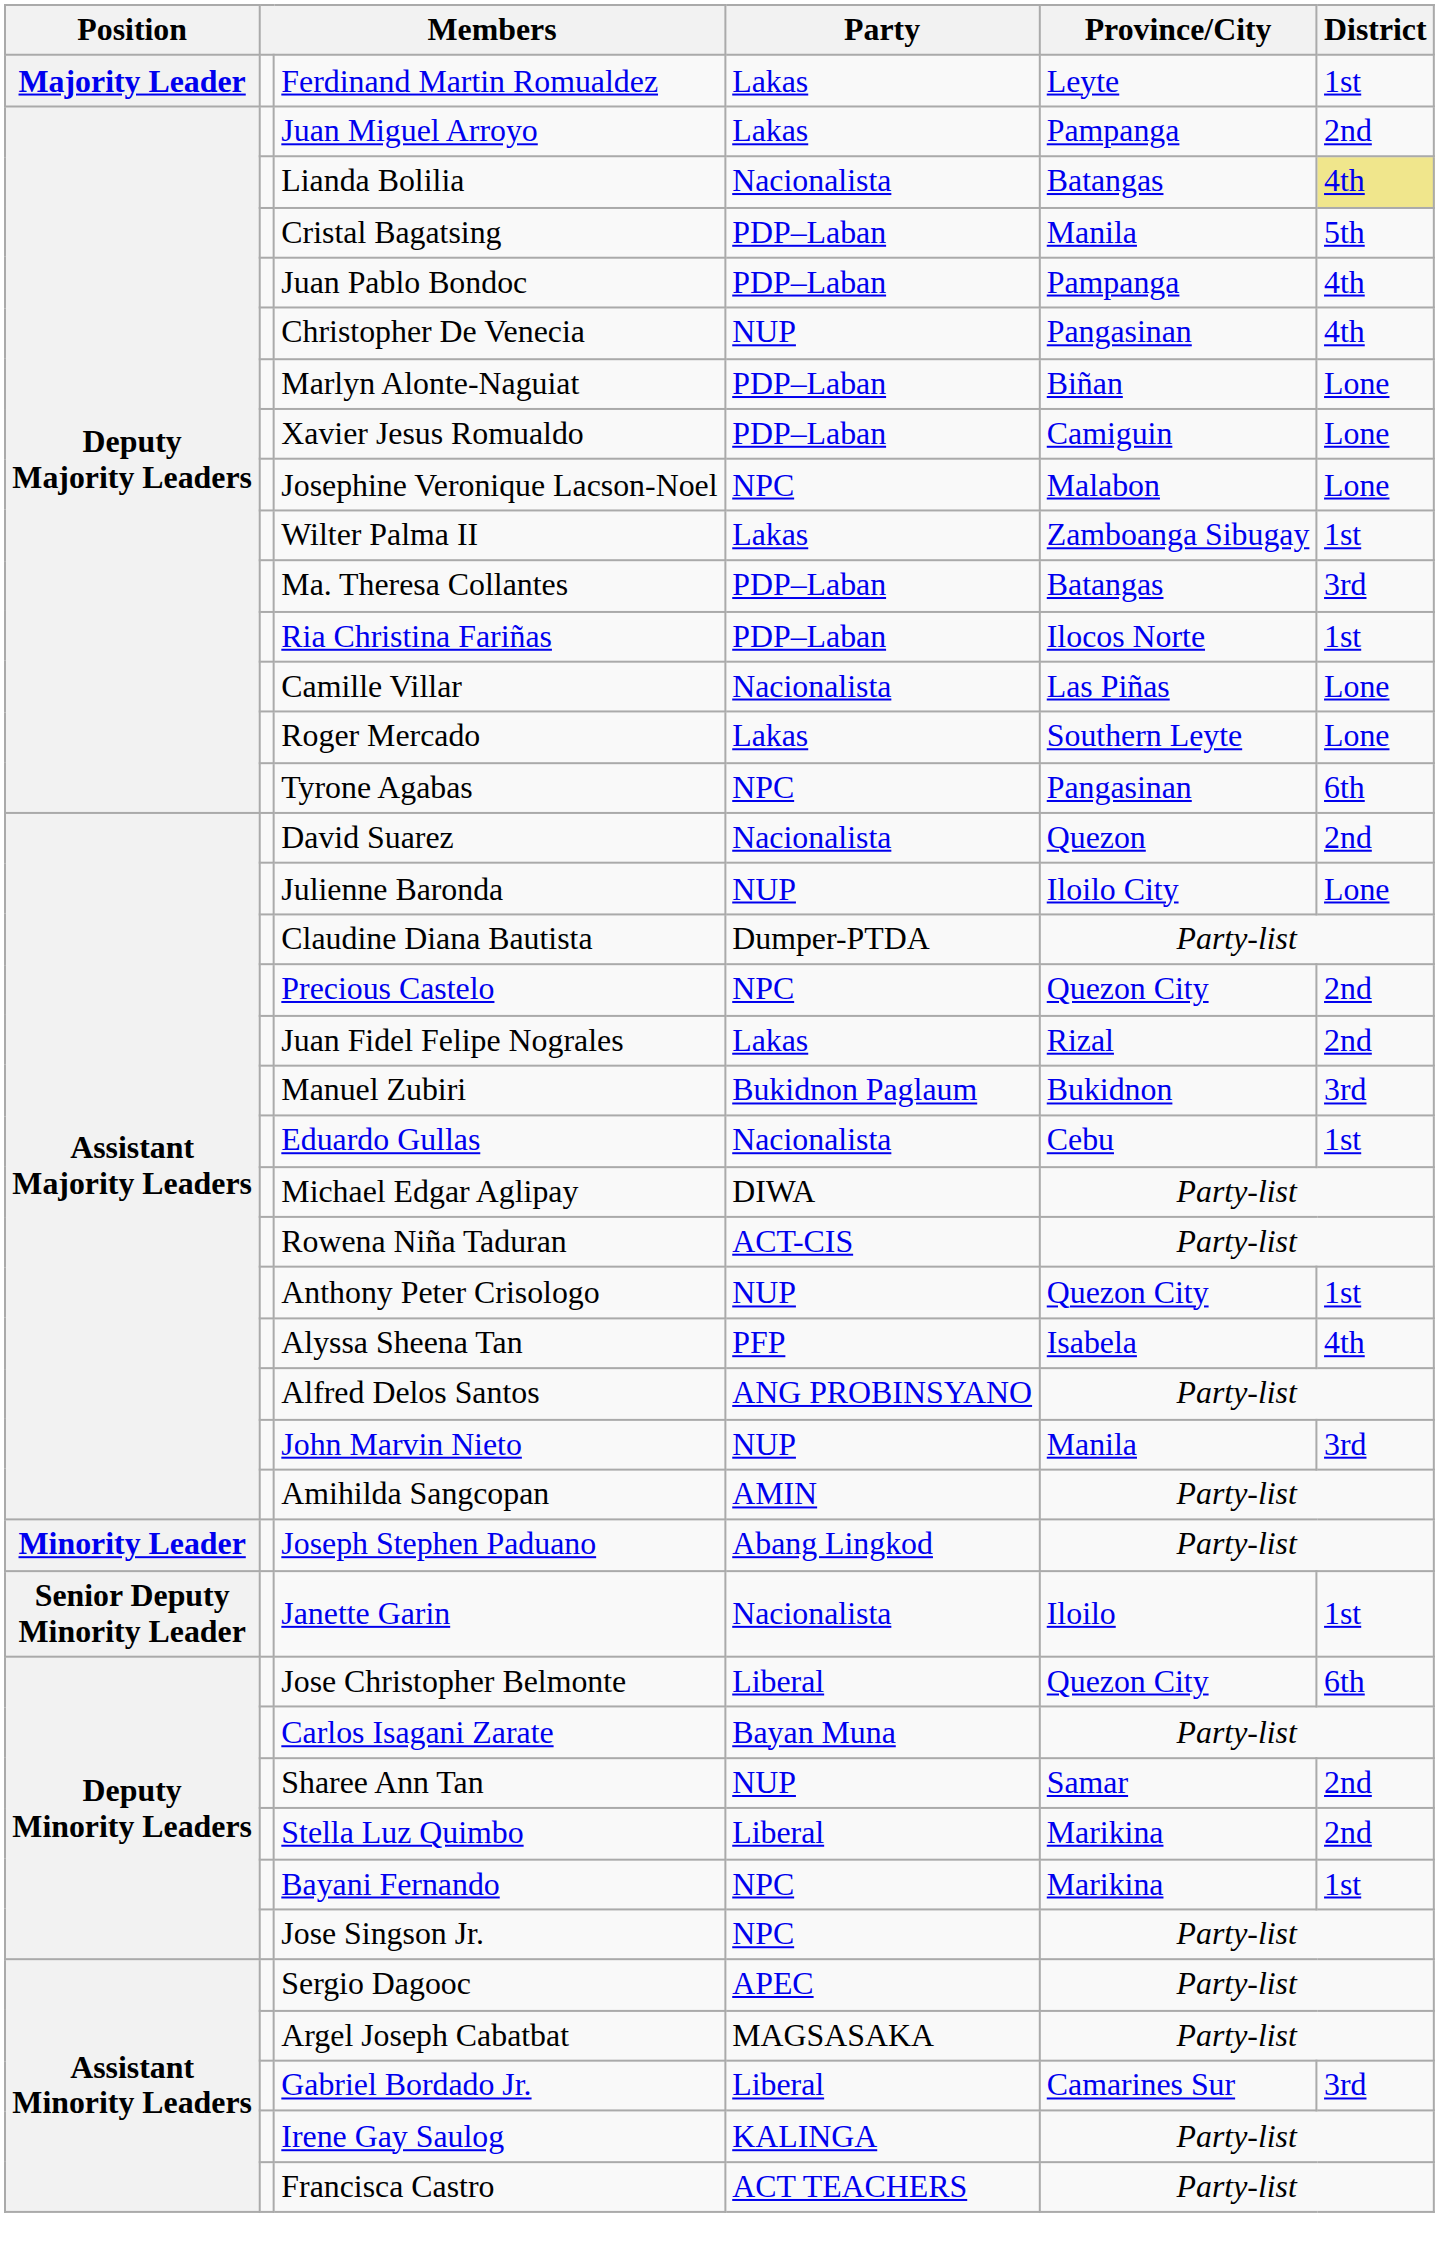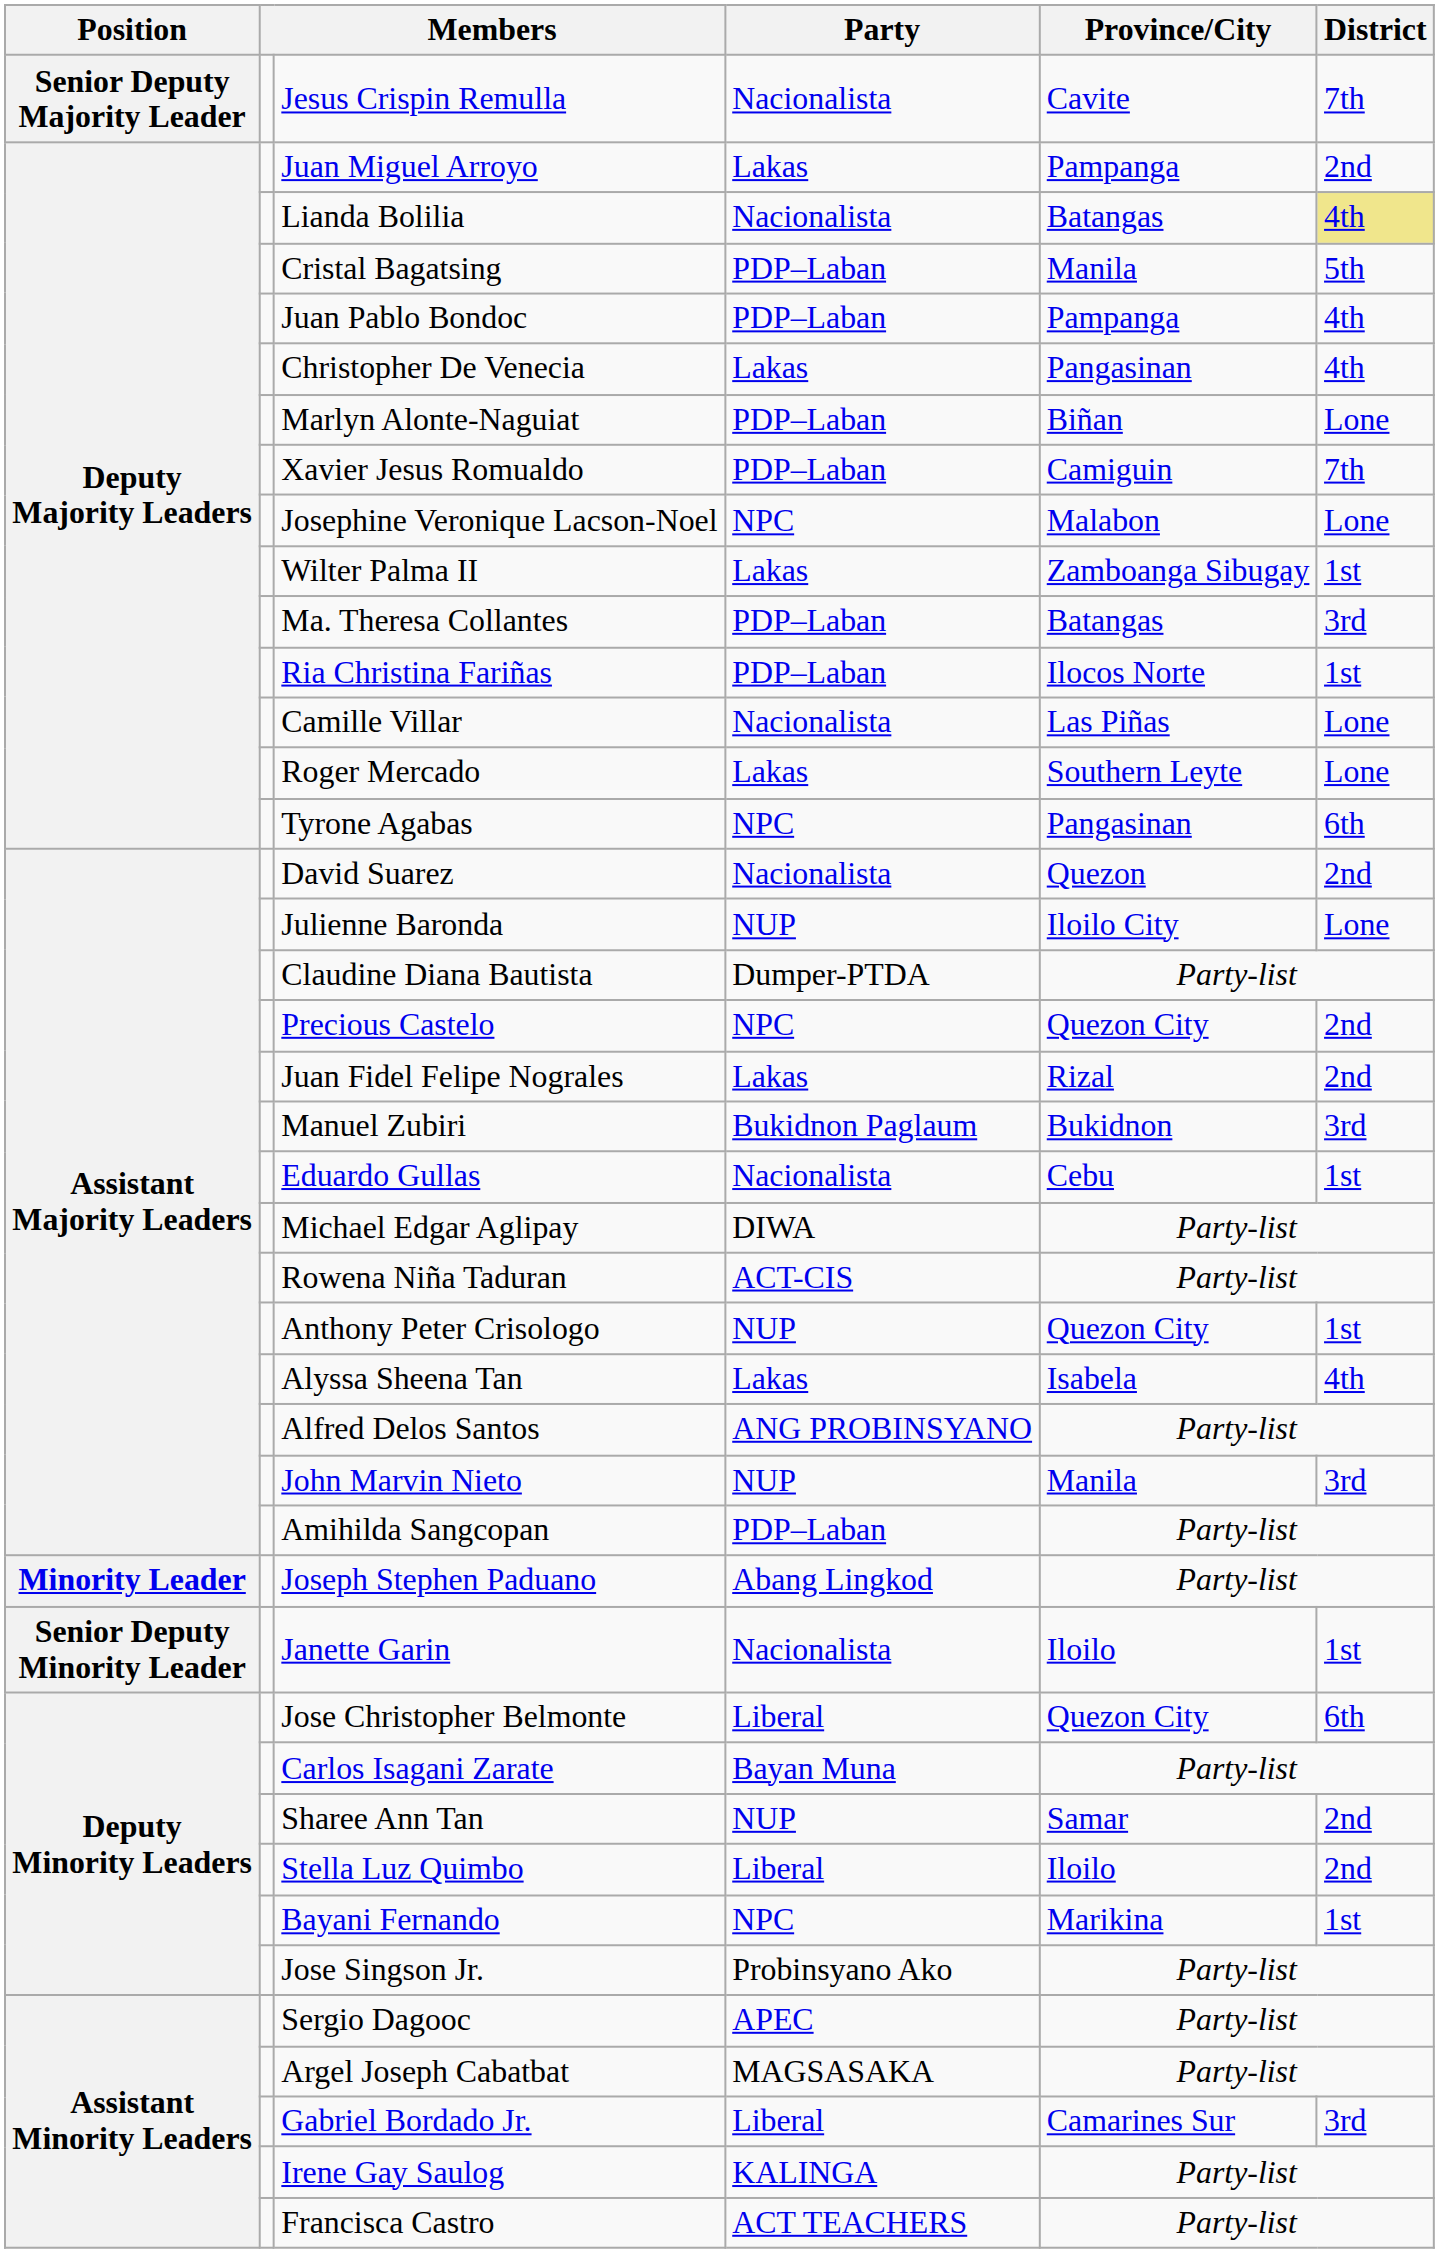 <table class="wikitable" style="font-size: 100%;">
 <tr>
 <th>Position</th>
 <th colspan="2">Members</th>
 <th>Party</th>
 <th>Province/City</th>
 <th>District</th>
 </tr>
 <tr>
-<th><a href='#'>Majority Leader</a></th>
+<th>Senior Deputy<br>Majority Leader</th>
 <td></td>
-<td><a href='#'>Ferdinand Martin Romualdez</a></td>
-<td><a href='#'>Lakas</a></td>
-<td><a href='#'>Leyte</a></td>
-<td><a href='#'>1st</a></td>
+<td><a href='#'>Jesus Crispin Remulla</a></td>
+<td><a href='#'>Nacionalista</a></td>
+<td><a href='#'>Cavite</a></td>
+<td><a href='#'>7th</a></td>
 </tr>
 <tr>
 <th rowspan="14">Deputy<br>Majority Leaders</th>
 <td></td>
 <td><a href='#'>Juan Miguel Arroyo</a></td>
 <td><a href='#'>Lakas</a></td>
 <td><a href='#'>Pampanga</a></td>
 <td><a href='#'>2nd</a></td>
 </tr>
 <tr>
 <td></td>
 <td>Lianda Bolilia</td>
 <td><a href='#'>Nacionalista</a></td>
 <td><a href='#'>Batangas</a></td>
 <td style="background: khaki;"><a href='#'>4th</a></td>
 </tr>
 <tr>
 <td></td>
 <td>Cristal Bagatsing</td>
 <td><a href='#'>PDP–Laban</a></td>
 <td><a href='#'>Manila</a></td>
 <td><a href='#'>5th</a></td>
 </tr>
 <tr>
 <td></td>
 <td>Juan Pablo Bondoc</td>
 <td><a href='#'>PDP–Laban</a></td>
 <td><a href='#'>Pampanga</a></td>
 <td><a href='#'>4th</a></td>
 </tr>
 <tr>
 <td></td>
 <td>Christopher De Venecia</td>
-<td><a href='#'>NUP</a></td>
+<td><a href='#'>Lakas</a></td>
 <td><a href='#'>Pangasinan</a></td>
 <td><a href='#'>4th</a></td>
 </tr>
 <tr>
 <td></td>
 <td>Marlyn Alonte-Naguiat</td>
 <td><a href='#'>PDP–Laban</a></td>
 <td><a href='#'>Biñan</a></td>
 <td><a href='#'>Lone</a></td>
 </tr>
 <tr>
 <td></td>
 <td>Xavier Jesus Romualdo</td>
 <td><a href='#'>PDP–Laban</a></td>
 <td><a href='#'>Camiguin</a></td>
-<td><a href='#'>Lone</a></td>
+<td><a href='#'>7th</a></td>
 </tr>
 <tr>
 <td></td>
 <td>Josephine Veronique Lacson-Noel</td>
 <td><a href='#'>NPC</a></td>
 <td><a href='#'>Malabon</a></td>
 <td><a href='#'>Lone</a></td>
 </tr>
 <tr>
 <td></td>
 <td>Wilter Palma II</td>
 <td><a href='#'>Lakas</a></td>
 <td><a href='#'>Zamboanga Sibugay</a></td>
 <td><a href='#'>1st</a></td>
 </tr>
 <tr>
 <td></td>
 <td>Ma. Theresa Collantes</td>
 <td><a href='#'>PDP–Laban</a></td>
 <td><a href='#'>Batangas</a></td>
 <td><a href='#'>3rd</a></td>
 </tr>
 <tr>
 <td></td>
 <td><a href='#'>Ria Christina Fariñas</a></td>
 <td><a href='#'>PDP–Laban</a></td>
 <td><a href='#'>Ilocos Norte</a></td>
 <td><a href='#'>1st</a></td>
 </tr>
 <tr>
 <td></td>
 <td>Camille Villar</td>
 <td><a href='#'>Nacionalista</a></td>
 <td><a href='#'>Las Piñas</a></td>
 <td><a href='#'>Lone</a></td>
 </tr>
 <tr>
 <td></td>
 <td>Roger Mercado</td>
 <td><a href='#'>Lakas</a></td>
 <td><a href='#'>Southern Leyte</a></td>
 <td><a href='#'>Lone</a></td>
 </tr>
 <tr>
 <td></td>
 <td>Tyrone Agabas</td>
 <td><a href='#'>NPC</a></td>
 <td><a href='#'>Pangasinan</a></td>
 <td><a href='#'>6th</a></td>
 </tr>
 <tr>
 <th rowspan="14">Assistant<br>Majority Leaders</th>
 <td></td>
 <td>David Suarez</td>
 <td><a href='#'>Nacionalista</a></td>
 <td><a href='#'>Quezon</a></td>
 <td><a href='#'>2nd</a></td>
 </tr>
 <tr>
 <td></td>
 <td>Julienne Baronda</td>
 <td><a href='#'>NUP</a></td>
 <td><a href='#'>Iloilo City</a></td>
 <td><a href='#'>Lone</a></td>
 </tr>
 <tr>
 <td></td>
 <td>Claudine Diana Bautista</td>
 <td>Dumper-PTDA</td>
 <td align="center" colspan="2"><em>Party-list</em></td>
 </tr>
 <tr>
 <td></td>
 <td><a href='#'>Precious Castelo</a></td>
 <td><a href='#'>NPC</a></td>
 <td><a href='#'>Quezon City</a></td>
 <td><a href='#'>2nd</a></td>
 </tr>
 <tr>
 <td></td>
 <td>Juan Fidel Felipe Nograles</td>
 <td><a href='#'>Lakas</a></td>
 <td><a href='#'>Rizal</a></td>
 <td><a href='#'>2nd</a></td>
 </tr>
 <tr>
 <td></td>
 <td>Manuel Zubiri</td>
 <td><a href='#'>Bukidnon Paglaum</a></td>
 <td><a href='#'>Bukidnon</a></td>
 <td><a href='#'>3rd</a></td>
 </tr>
 <tr>
 <td></td>
 <td><a href='#'>Eduardo Gullas</a></td>
 <td><a href='#'>Nacionalista</a></td>
 <td><a href='#'>Cebu</a></td>
 <td><a href='#'>1st</a></td>
 </tr>
 <tr>
 <td></td>
 <td>Michael Edgar Aglipay</td>
 <td>DIWA</td>
 <td align="center" colspan="2"><em>Party-list</em></td>
 </tr>
 <tr>
 <td></td>
 <td>Rowena Niña Taduran</td>
 <td><a href='#'>ACT-CIS</a></td>
 <td align="center" colspan="2"><em>Party-list</em></td>
 </tr>
 <tr>
 <td></td>
 <td>Anthony Peter Crisologo</td>
 <td><a href='#'>NUP</a></td>
 <td><a href='#'>Quezon City</a></td>
 <td><a href='#'>1st</a></td>
 </tr>
 <tr>
 <td></td>
 <td>Alyssa Sheena Tan</td>
-<td><a href='#'>PFP</a></td>
+<td><a href='#'>Lakas</a></td>
 <td><a href='#'>Isabela</a></td>
 <td><a href='#'>4th</a></td>
 </tr>
 <tr>
 <td></td>
 <td>Alfred Delos Santos</td>
 <td><a href='#'>ANG PROBINSYANO</a></td>
 <td align="center" colspan="2"><em>Party-list</em></td>
 </tr>
 <tr>
 <td></td>
 <td><a href='#'>John Marvin Nieto</a></td>
 <td><a href='#'>NUP</a></td>
 <td><a href='#'>Manila</a></td>
 <td><a href='#'>3rd</a></td>
 </tr>
 <tr>
 <td></td>
 <td>Amihilda Sangcopan</td>
-<td><a href='#'>AMIN</a></td>
+<td><a href='#'>PDP–Laban</a></td>
 <td align="center" colspan="2"><em>Party-list</em></td>
 </tr>
 <tr>
 <th><a href='#'>Minority Leader</a></th>
 <td></td>
 <td><a href='#'>Joseph Stephen Paduano</a></td>
 <td><a href='#'>Abang Lingkod</a></td>
 <td align="center" colspan="2"><em>Party-list</em></td>
 </tr>
 <tr>
 <th>Senior Deputy<br>Minority Leader</th>
 <td></td>
 <td><a href='#'>Janette Garin</a></td>
 <td><a href='#'>Nacionalista</a></td>
 <td><a href='#'>Iloilo</a></td>
 <td><a href='#'>1st</a></td>
 </tr>
 <tr>
 <th rowspan="6">Deputy<br>Minority Leaders</th>
 <td></td>
 <td>Jose Christopher Belmonte</td>
 <td><a href='#'>Liberal</a></td>
 <td><a href='#'>Quezon City</a></td>
 <td><a href='#'>6th</a></td>
 </tr>
 <tr>
 <td></td>
 <td><a href='#'>Carlos Isagani Zarate</a></td>
 <td><a href='#'>Bayan Muna</a></td>
 <td align="center" colspan="2"><em>Party-list</em></td>
 </tr>
 <tr>
 <td></td>
 <td>Sharee Ann Tan</td>
 <td><a href='#'>NUP</a></td>
 <td><a href='#'>Samar</a></td>
 <td><a href='#'>2nd</a></td>
 </tr>
 <tr>
 <td></td>
 <td><a href='#'>Stella Luz Quimbo</a></td>
 <td><a href='#'>Liberal</a></td>
-<td><a href='#'>Marikina</a></td>
+<td><a href='#'>Iloilo</a></td>
 <td><a href='#'>2nd</a></td>
 </tr>
 <tr>
 <td></td>
 <td><a href='#'>Bayani Fernando</a></td>
 <td><a href='#'>NPC</a></td>
 <td><a href='#'>Marikina</a></td>
 <td><a href='#'>1st</a></td>
 </tr>
 <tr>
 <td></td>
 <td>Jose Singson Jr.</td>
-<td><a href='#'>NPC</a></td>
+<td>Probinsyano Ako</td>
 <td align="center" colspan="2"><em>Party-list</em></td>
 </tr>
 <tr>
 <th rowspan="5">Assistant<br>Minority Leaders</th>
 <td></td>
 <td>Sergio Dagooc</td>
 <td><a href='#'>APEC</a></td>
 <td align="center" colspan="2"><em>Party-list</em></td>
 </tr>
 <tr>
 <td></td>
 <td>Argel Joseph Cabatbat</td>
 <td>MAGSASAKA</td>
 <td align="center" colspan="2"><em>Party-list</em></td>
 </tr>
 <tr>
 <td></td>
 <td><a href='#'>Gabriel Bordado Jr.</a></td>
 <td><a href='#'>Liberal</a></td>
 <td><a href='#'>Camarines Sur</a></td>
 <td><a href='#'>3rd</a></td>
 </tr>
 <tr>
 <td></td>
 <td><a href='#'>Irene Gay Saulog</a></td>
 <td><a href='#'>KALINGA</a></td>
 <td align="center" colspan="2"><em>Party-list</em></td>
 </tr>
 <tr>
 <td></td>
 <td>Francisca Castro</td>
 <td><a href='#'>ACT TEACHERS</a></td>
 <td align="center" colspan="2"><em>Party-list</em></td>
 </tr>
 </table>
